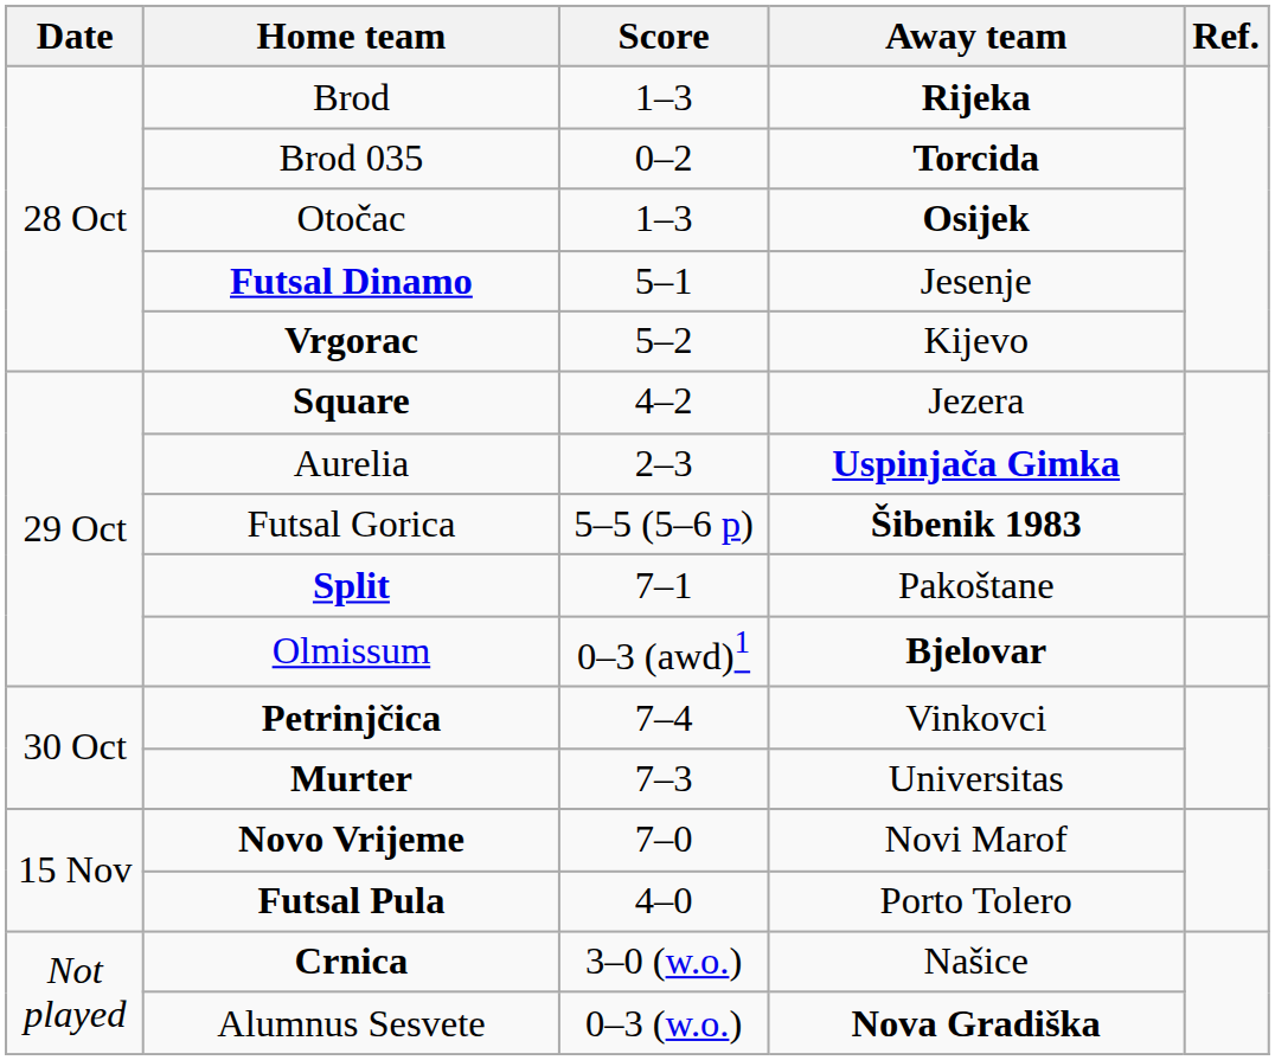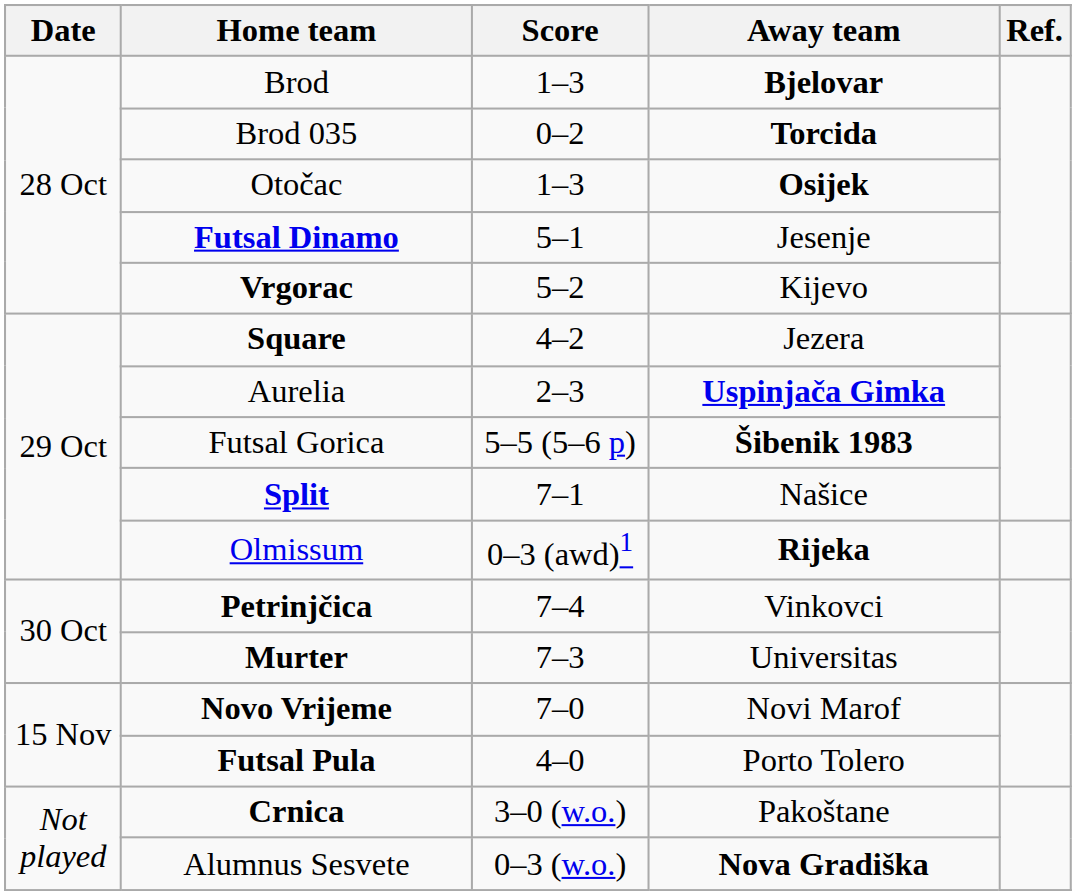 <table class="wikitable" style="text-align: center">
 <tr>
 <th width="50">Date</th>
 <th width="165">Home team</th>
 <th width="80">Score</th>
 <th width="165">Away team</th>
 <th>Ref.</th>
 </tr>
 <tr>
 <td rowspan="5">28 Oct</td>
 <td>Brod</td>
 <td>1–3</td>
-<td><strong>Rijeka</strong></td>
+<td><strong>Bjelovar</strong></td>
 <td rowspan="5"></td>
 </tr>
 <tr>
 <td>Brod 035</td>
 <td>0–2</td>
 <td><strong>Torcida</strong></td>
 </tr>
 <tr>
 <td>Otočac</td>
 <td>1–3</td>
 <td><strong>Osijek</strong></td>
 </tr>
 <tr>
 <td><strong><a href='#'>Futsal Dinamo</a></strong></td>
 <td>5–1</td>
 <td>Jesenje</td>
 </tr>
 <tr>
 <td><strong>Vrgorac</strong></td>
 <td>5–2</td>
 <td>Kijevo</td>
 </tr>
 <tr>
 <td rowspan="5">29 Oct</td>
 <td><strong>Square</strong></td>
 <td>4–2</td>
 <td>Jezera</td>
 <td rowspan="4"></td>
 </tr>
 <tr>
 <td>Aurelia</td>
 <td>2–3</td>
 <td><a href='#'><strong>Uspinjača Gimka</strong></a></td>
 </tr>
 <tr>
 <td>Futsal Gorica</td>
 <td>5–5 (5–6 <a href='#'>p</a>)</td>
 <td><strong>Šibenik 1983</strong></td>
 </tr>
 <tr>
 <td><a href='#'><strong>Split</strong></a></td>
 <td>7–1</td>
-<td>Pakoštane</td>
+<td>Našice</td>
 </tr>
 <tr>
 <td><a href='#'>Olmissum</a></td>
 <td>0–3 (awd)<a href='#'><sup>1</sup></a></td>
-<td><strong>Bjelovar</strong></td>
+<td><strong>Rijeka</strong></td>
 <td></td>
 </tr>
 <tr>
 <td rowspan="2">30 Oct</td>
 <td><strong>Petrinjčica</strong></td>
 <td>7–4</td>
 <td>Vinkovci</td>
 <td rowspan="2"></td>
 </tr>
 <tr>
 <td><strong>Murter</strong></td>
 <td>7–3</td>
 <td>Universitas</td>
 </tr>
 <tr>
 <td rowspan="2">15 Nov</td>
 <td><strong>Novo Vrijeme</strong></td>
 <td>7–0</td>
 <td>Novi Marof</td>
 <td rowspan="2"></td>
 </tr>
 <tr>
 <td><strong>Futsal Pula</strong></td>
 <td>4–0</td>
 <td>Porto Tolero</td>
 </tr>
 <tr>
 <td rowspan="2"><em>Not played</em></td>
 <td><strong>Crnica</strong></td>
 <td>3–0 (<a href='#'>w.o.</a>)</td>
-<td>Našice</td>
+<td>Pakoštane</td>
 <td rowspan="2"></td>
 </tr>
 <tr>
 <td>Alumnus Sesvete</td>
 <td>0–3 (<a href='#'>w.o.</a>)</td>
 <td><strong>Nova Gradiška</strong></td>
 </tr>
 </table>
